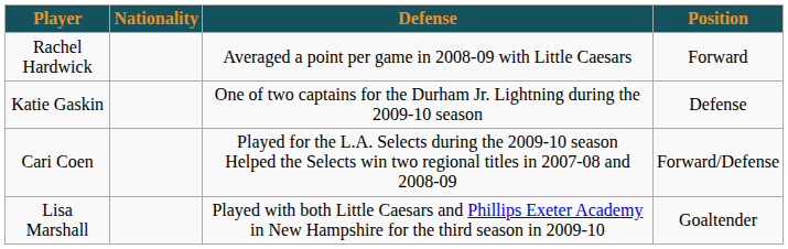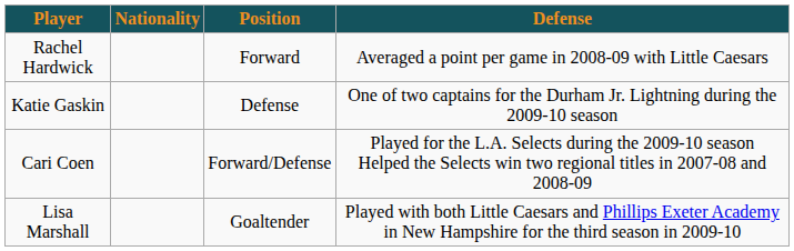 <table class="wikitable" style="width:80%;">
 <tr style="text-align:center; background:#14535d; color:#ef8f1f;">
 <td><strong>Player</strong></td>
 <td><strong>Nationality</strong></td>
+<td><strong>Position</strong></td>
 <td><strong>Defense</strong></td>
-<td><strong>Position</strong></td>
 </tr>
 <tr style="text-align:center;" bgcolor="">
 <td>Rachel Hardwick</td>
 <td></td>
+<td>Forward</td>
 <td>Averaged a point per game in 2008-09 with Little Caesars</td>
-<td>Forward</td>
 </tr>
 <tr style="text-align:center;" bgcolor="">
 <td>Katie Gaskin</td>
 <td></td>
+<td>Defense</td>
 <td>One of two captains for the Durham Jr. Lightning during the 2009-10 season</td>
-<td>Defense</td>
 </tr>
 <tr style="text-align:center;" bgcolor="">
 <td>Cari Coen</td>
 <td></td>
+<td>Forward/Defense</td>
 <td>Played for the L.A. Selects during the 2009-10 season<br>Helped the Selects win two regional titles in 2007-08 and 2008-09</td>
-<td>Forward/Defense</td>
 </tr>
 <tr style="text-align:center;" bgcolor="">
 <td>Lisa Marshall</td>
 <td></td>
+<td>Goaltender</td>
 <td>Played with both Little Caesars and <a href='#'>Phillips Exeter Academy</a> in New Hampshire for the third season in 2009-10</td>
-<td>Goaltender</td>
 </tr>
 </table>
